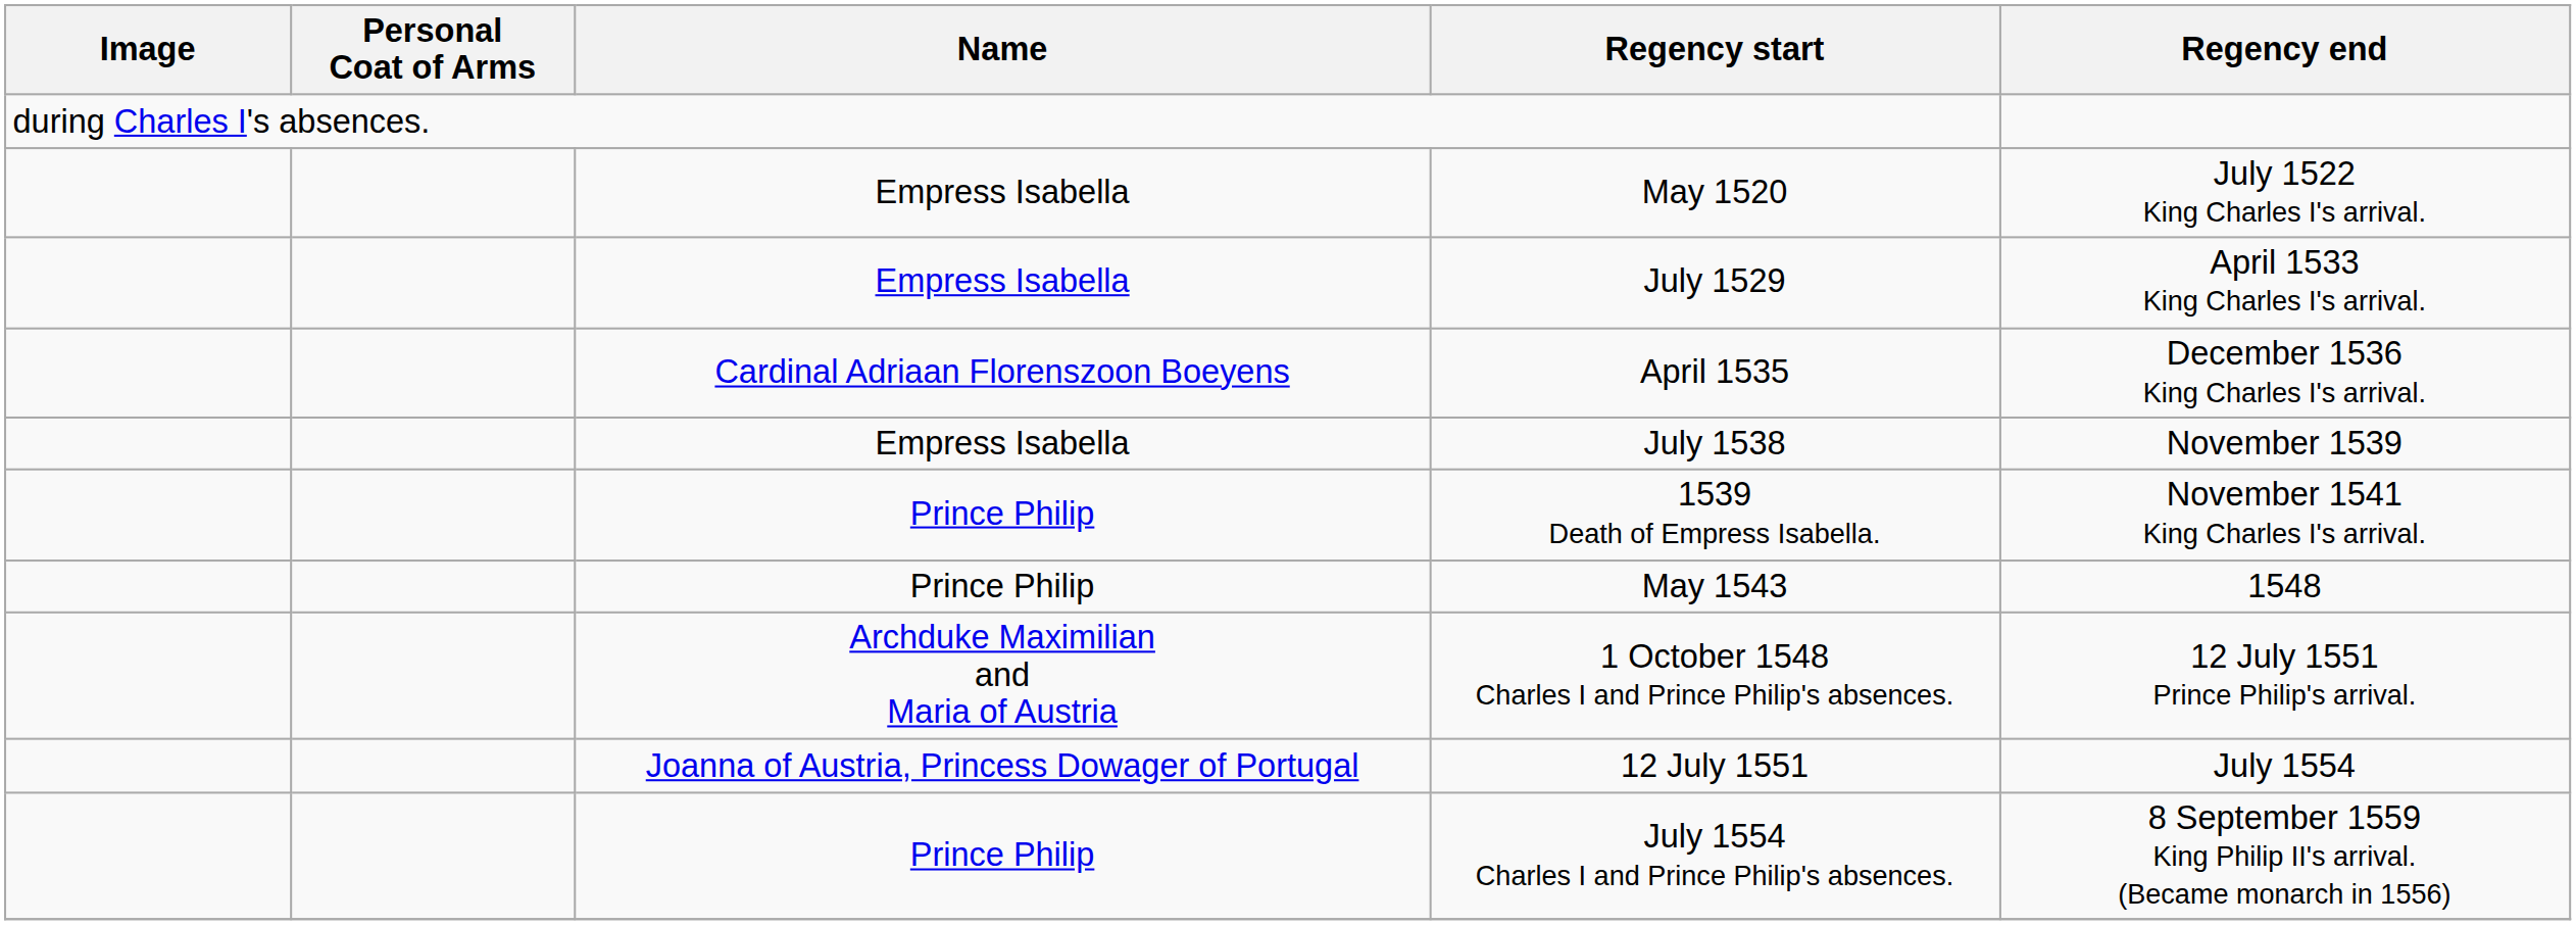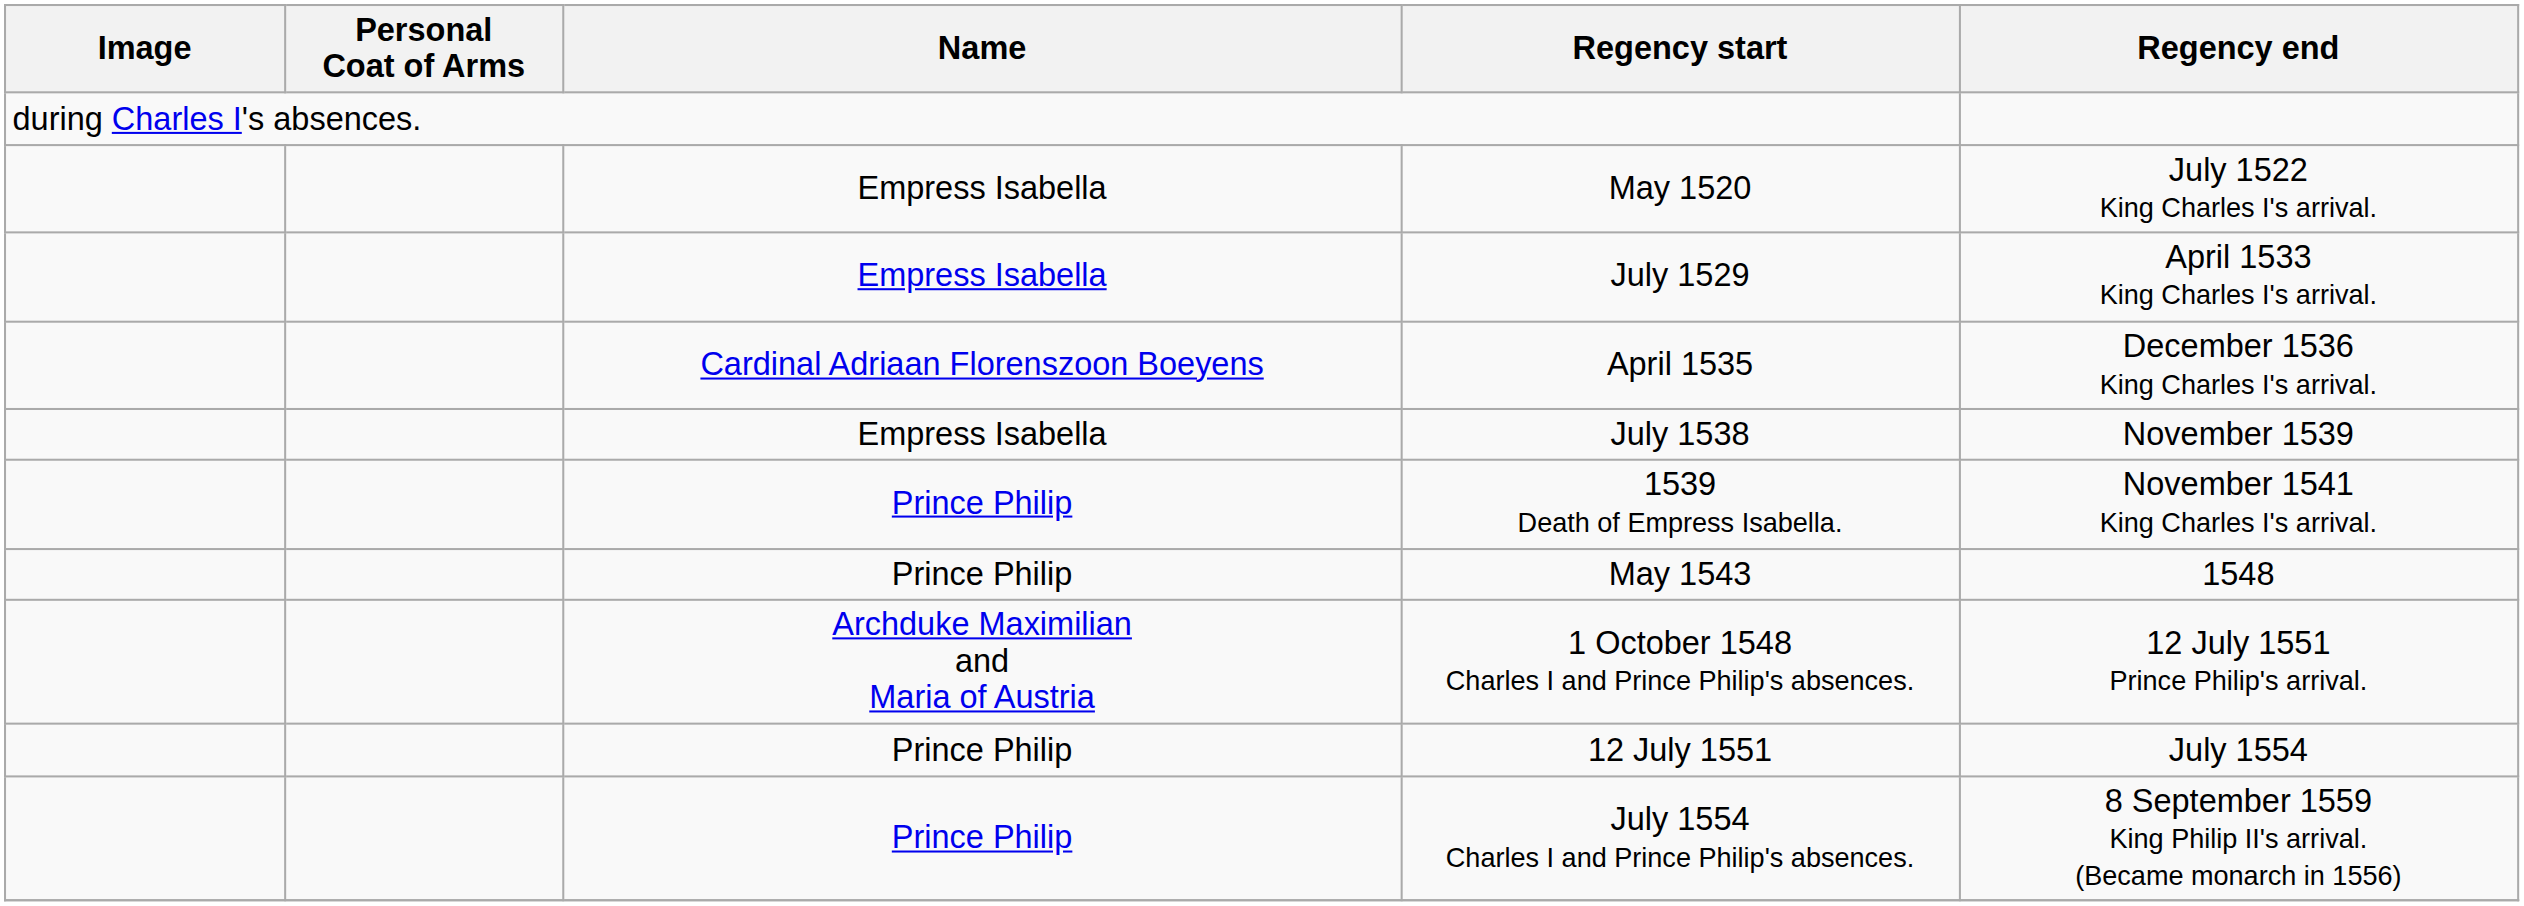 <table width=98% class="wikitable">
 <tr>
 <th width=10%>Image</th>
 <th width=10%>Personal<br>Coat of Arms</th>
 <th width=30%>Name</th>
 <th width=20%>Regency start</th>
 <th width=20%>Regency end</th>
 </tr>
 <tr>
 <td colspan=4> during <a href='#'>Charles I</a>'s absences.</td>
 </tr>
 <tr>
 <td align="center"></td>
 <td align="center"></td>
 <td align="center">Empress Isabella</td>
 <td align="center">May 1520</td>
 <td align="center">July 1522<br><small>King Charles I's arrival.</small></td>
 </tr>
 <tr>
 <td align="center"></td>
 <td align="center"></td>
 <td align="center"><a href='#'>Empress Isabella</a></td>
 <td align="center">July 1529</td>
 <td align="center">April 1533<br><small>King Charles I's arrival.</small></td>
 </tr>
 <tr>
 <td align="center"></td>
 <td align="center"></td>
 <td align="center"><a href='#'>Cardinal Adriaan Florenszoon Boeyens</a></td>
 <td align="center">April 1535</td>
 <td align="center">December 1536<br><small>King Charles I's arrival.</small></td>
 </tr>
 <tr>
 <td align="center"></td>
 <td align="center"></td>
 <td align="center">Empress Isabella</td>
 <td align="center">July 1538</td>
 <td align="center">November 1539</td>
 </tr>
 <tr>
 <td align="center"></td>
 <td align="center"></td>
 <td align="center"><a href='#'>Prince Philip</a></td>
 <td align="center">1539<br><small>Death of Empress Isabella.</small></td>
 <td align="center">November 1541<br><small>King Charles I's arrival.</small></td>
 </tr>
 <tr>
 <td align="center"></td>
 <td align="center"></td>
 <td align="center">Prince Philip</td>
 <td align="center">May 1543</td>
 <td align="center">1548</td>
 </tr>
 <tr>
 <td align="center"><br></td>
 <td align="center"><br></td>
 <td align="center"><a href='#'>Archduke Maximilian</a> <br>and <br><a href='#'>Maria of Austria</a></td>
 <td align="center">1 October 1548<br><small>Charles I and Prince Philip's absences.</small></td>
 <td align="center">12 July 1551<br><small>Prince Philip's arrival.</small></td>
 </tr>
 <tr>
 <td align="center"></td>
 <td align="center"></td>
-<td align="center"><a href='#'>Joanna of Austria, Princess Dowager of Portugal</a></td>
+<td align="center">Prince Philip</td>
 <td align="center">12 July 1551</td>
 <td align="center">July 1554</td>
 </tr>
 <tr>
 <td align="center"></td>
 <td align="center"></td>
 <td align="center"><a href='#'>Prince Philip</a></td>
 <td align="center">July 1554<br><small>Charles I and Prince Philip's absences.</small></td>
 <td align="center">8 September 1559<br><small>King Philip II's arrival.<br>(Became monarch in 1556)</small></td>
 </tr>
 <tr>
 </tr>
 </table>
